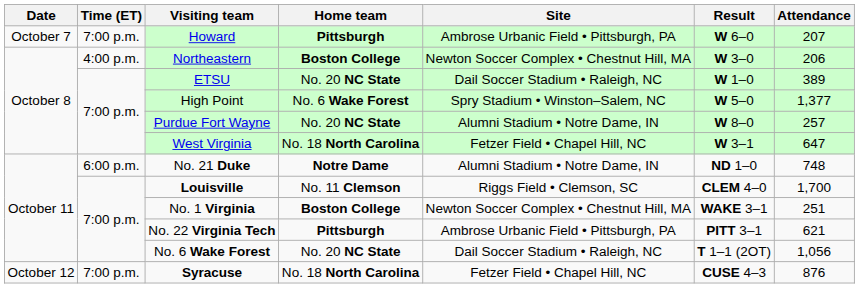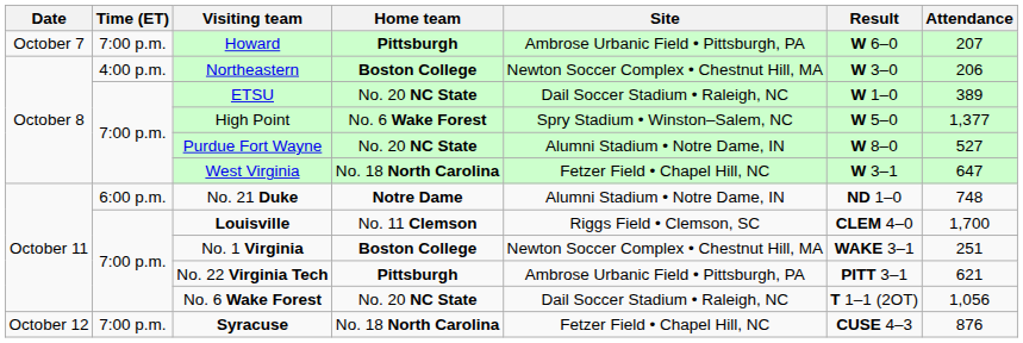 <table class="wikitable" style="font-size:95%; text-align: center;">
 <tr>
 <th>Date</th>
 <th>Time (ET)</th>
 <th>Visiting team</th>
 <th>Home team</th>
 <th>Site</th>
 <th>Result</th>
 <th>Attendance</th>
 </tr>
 <tr>
 <td>October 7</td>
 <td>7:00 p.m.</td>
 <td style="background:#cfc;"><a href='#'>Howard</a></td>
 <td style="background:#cfc;"><strong>Pittsburgh</strong></td>
 <td style="background:#cfc;">Ambrose Urbanic Field • Pittsburgh, PA</td>
 <td style="background:#cfc;"><strong>W</strong> 6–0</td>
 <td style="background:#cfc;">207</td>
 </tr>
 <tr>
 <td rowspan=5>October 8</td>
 <td>4:00 p.m.</td>
 <td style="background:#cfc;"><a href='#'>Northeastern</a></td>
 <td style="background:#cfc;"><strong>Boston College</strong></td>
 <td style="background:#cfc;">Newton Soccer Complex • Chestnut Hill, MA</td>
 <td style="background:#cfc;"><strong>W</strong> 3–0</td>
 <td style="background:#cfc;">206</td>
 </tr>
 <tr>
 <td rowspan=4>7:00 p.m.</td>
 <td style="background:#cfc;"><a href='#'>ETSU</a></td>
 <td style="background:#cfc;">No. 20 <strong>NC State</strong></td>
 <td style="background:#cfc;">Dail Soccer Stadium  • Raleigh, NC</td>
 <td style="background:#cfc;"><strong>W</strong> 1–0</td>
 <td style="background:#cfc;">389</td>
 </tr>
 <tr>
 <td style="background:#cfc;">High Point</td>
 <td style="background:#cfc;">No. 6 <strong>Wake Forest</strong></td>
 <td style="background:#cfc;">Spry Stadium • Winston–Salem, NC</td>
 <td style="background:#cfc;"><strong>W</strong> 5–0</td>
 <td style="background:#cfc;">1,377</td>
 </tr>
 <tr>
 <td style="background:#cfc;"><a href='#'>Purdue Fort Wayne</a></td>
 <td style="background:#cfc;">No. 20 <strong>NC State</strong></td>
 <td style="background:#cfc;">Alumni Stadium • Notre Dame, IN</td>
 <td style="background:#cfc;"><strong>W</strong> 8–0</td>
-<td style="background:#cfc;">257</td>
+<td style="background:#cfc;">527</td>
 </tr>
 <tr>
 <td style="background:#cfc;"><a href='#'>West Virginia</a></td>
 <td style="background:#cfc;">No. 18 <strong>North Carolina</strong></td>
 <td style="background:#cfc;">Fetzer Field • Chapel Hill, NC</td>
 <td style="background:#cfc;"><strong>W</strong> 3–1</td>
 <td style="background:#cfc;">647</td>
 </tr>
 <tr>
 <td rowspan=5>October 11</td>
 <td>6:00 p.m.</td>
 <td>No. 21 <strong>Duke</strong></td>
 <td><strong>Notre Dame</strong></td>
 <td>Alumni Stadium • Notre Dame, IN</td>
 <td><strong>ND</strong> 1–0</td>
 <td>748</td>
 </tr>
 <tr>
 <td rowspan=4>7:00 p.m.</td>
 <td><strong>Louisville</strong></td>
 <td>No. 11 <strong>Clemson</strong></td>
 <td>Riggs Field • Clemson, SC</td>
 <td><strong>CLEM</strong> 4–0</td>
 <td>1,700</td>
 </tr>
 <tr>
 <td>No. 1 <strong>Virginia</strong></td>
 <td><strong>Boston College</strong></td>
 <td>Newton Soccer Complex • Chestnut Hill, MA</td>
 <td><strong>WAKE</strong> 3–1</td>
 <td>251</td>
 </tr>
 <tr>
 <td>No. 22 <strong>Virginia Tech</strong></td>
 <td><strong>Pittsburgh</strong></td>
 <td>Ambrose Urbanic Field • Pittsburgh, PA</td>
 <td><strong>PITT</strong> 3–1</td>
 <td>621</td>
 </tr>
 <tr>
 <td>No. 6 <strong>Wake Forest</strong></td>
 <td>No. 20 <strong>NC State</strong></td>
 <td>Dail Soccer Stadium  • Raleigh, NC</td>
 <td><strong>T</strong> 1–1 (2OT)</td>
 <td>1,056</td>
 </tr>
 <tr>
 <td>October 12</td>
 <td>7:00 p.m.</td>
 <td><strong>Syracuse</strong></td>
 <td>No. 18 <strong>North Carolina</strong></td>
 <td>Fetzer Field • Chapel Hill, NC</td>
 <td><strong>CUSE</strong> 4–3</td>
 <td>876</td>
 </tr>
 </table>
